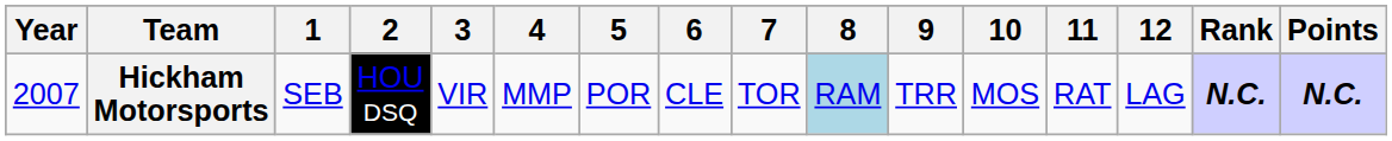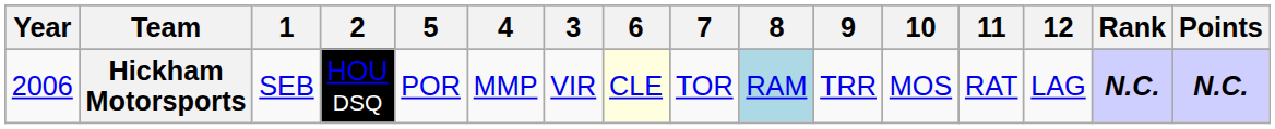 <table class="wikitable" style="text-align:center; font-size:90%">
 <tr>
 <th>Year</th>
 <th>Team</th>
 <th>1</th>
 <th>2</th>
+<th>5</th>
+<th>4</th>
 <th>3</th>
-<th>4</th>
-<th>5</th>
 <th>6</th>
 <th>7</th>
 <th>8</th>
 <th>9</th>
 <th>10</th>
 <th>11</th>
 <th>12</th>
 <th>Rank</th>
 <th>Points</th>
 </tr>
 <tr>
-<td><a href='#'>2007</a></td>
+<td><a href='#'>2006</a></td>
 <th>Hickham Motorsports</th>
 <td><a href='#'>SEB</a></td>
 <td style="background:#000000; color:white;"><a href='#'>HOU</a><br><small>DSQ</small></td>
+<td><a href='#'>POR</a></td>
+<td><a href='#'>MMP</a></td>
 <td><a href='#'>VIR</a></td>
-<td><a href='#'>MMP</a></td>
-<td><a href='#'>POR</a></td>
-<td><a href='#'>CLE</a></td>
+<td style="background: lightyellow;"><a href='#'>CLE</a></td>
 <td><a href='#'>TOR</a></td>
 <td style="background: lightblue;"><a href='#'>RAM</a></td>
 <td><a href='#'>TRR</a></td>
 <td><a href='#'>MOS</a></td>
 <td><a href='#'>RAT</a></td>
 <td><a href='#'>LAG</a></td>
 <td style="background:#CFCFFF;"><strong><em>N.C.</em></strong></td>
 <td style="background:#CFCFFF;"><strong><em>N.C.</em></strong></td>
 </tr>
 </table>
